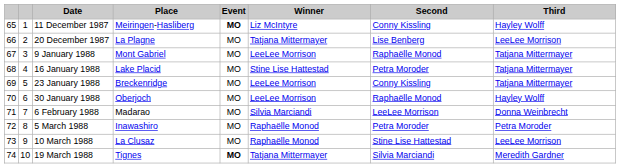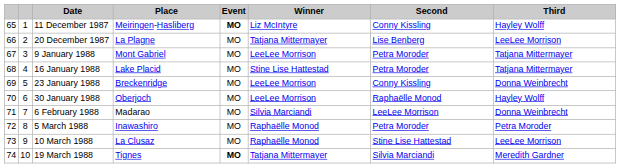 <table class="wikitable plainrowheaders" style="background:#fff; font-size:86%; line-height:16px; border:grey solid 1px; border-collapse:collapse;">
 <tr style="background:#ccc; text-align:center;">
 <th scope="col" style="background:#ccc; width=20 px;"></th>
 <th scope="col" style="background:#ccc; width=30 px;"></th>
 <th scope="col" style="background:#ccc; width:120px;">Date</th>
 <th scope="col" style="background:#ccc; width:160px;">Place</th>
 <th scope="col" style="background:#ccc; width:15px;">Event</th>
 <th scope="col" style="background:#ccc; width:185px;">Winner</th>
 <th scope="col" style="background:#ccc; width:185px;">Second</th>
 <th scope="col" style="background:#ccc; width:185px;">Third</th>
 </tr>
 <tr>
 <td align=center>65</td>
 <td align=center>1</td>
 <td>11 December 1987</td>
 <td> <a href='#'>Meiringen</a>-<a href='#'>Hasliberg</a></td>
 <td align=center><strong>MO</strong></td>
 <td> <a href='#'>Liz McIntyre</a></td>
 <td> <a href='#'>Conny Kissling</a></td>
 <td> <a href='#'>Hayley Wolff</a></td>
 </tr>
 <tr>
 <td align=center>66</td>
 <td align=center>2</td>
 <td>20 December 1987</td>
 <td> <a href='#'>La Plagne</a></td>
 <td align=center>MO</td>
 <td> <a href='#'>Tatjana Mittermayer</a></td>
 <td> <a href='#'>Lise Benberg</a></td>
 <td> <a href='#'>LeeLee Morrison</a></td>
 </tr>
 <tr>
 <td align=center>67</td>
 <td align=center>3</td>
 <td>9 January 1988</td>
 <td> <a href='#'>Mont Gabriel</a></td>
 <td align=center>MO</td>
 <td> <a href='#'>LeeLee Morrison</a></td>
-<td> <a href='#'>Raphaëlle Monod</a></td>
+<td> <a href='#'>Petra Moroder</a></td>
 <td> <a href='#'>Tatjana Mittermayer</a></td>
 </tr>
 <tr>
 <td align=center>68</td>
 <td align=center>4</td>
 <td>16 January 1988</td>
 <td> <a href='#'>Lake Placid</a></td>
 <td align=center>MO</td>
 <td> <a href='#'>Stine Lise Hattestad</a></td>
 <td> <a href='#'>Petra Moroder</a></td>
 <td> <a href='#'>Tatjana Mittermayer</a></td>
 </tr>
 <tr>
 <td align=center>69</td>
 <td align=center>5</td>
 <td>23 January 1988</td>
 <td> <a href='#'>Breckenridge</a></td>
 <td align=center>MO</td>
 <td> <a href='#'>LeeLee Morrison</a></td>
 <td> <a href='#'>Conny Kissling</a></td>
-<td> <a href='#'>Tatjana Mittermayer</a></td>
+<td> <a href='#'>Donna Weinbrecht</a></td>
 </tr>
 <tr>
 <td align=center>70</td>
 <td align=center>6</td>
 <td>30 January 1988</td>
 <td> <a href='#'>Oberjoch</a></td>
 <td align=center>MO</td>
 <td> <a href='#'>LeeLee Morrison</a></td>
 <td> <a href='#'>Raphaëlle Monod</a></td>
 <td> <a href='#'>Hayley Wolff</a></td>
 </tr>
 <tr>
 <td align=center>71</td>
 <td align=center>7</td>
 <td>6 February 1988</td>
 <td> Madarao</td>
 <td align=center>MO</td>
 <td> <a href='#'>Silvia Marciandi</a></td>
 <td> <a href='#'>LeeLee Morrison</a></td>
 <td> <a href='#'>Donna Weinbrecht</a></td>
 </tr>
 <tr>
 <td align=center>72</td>
 <td align=center>8</td>
 <td>5 March 1988</td>
 <td> <a href='#'>Inawashiro</a></td>
 <td align=center>MO</td>
 <td> <a href='#'>Raphaëlle Monod</a></td>
 <td> <a href='#'>Petra Moroder</a></td>
 <td> <a href='#'>Petra Moroder</a></td>
 </tr>
 <tr>
 <td align=center>73</td>
 <td align=center>9</td>
 <td>10 March 1988</td>
 <td> <a href='#'>La Clusaz</a></td>
 <td align=center>MO</td>
 <td> <a href='#'>Raphaëlle Monod</a></td>
 <td> <a href='#'>Stine Lise Hattestad</a></td>
 <td> <a href='#'>LeeLee Morrison</a></td>
 </tr>
 <tr>
 <td align=center>74</td>
 <td align=center>10</td>
 <td>19 March 1988</td>
 <td> <a href='#'>Tignes</a></td>
 <td align=center><strong>MO</strong></td>
 <td> <a href='#'>Tatjana Mittermayer</a></td>
 <td> <a href='#'>Silvia Marciandi</a></td>
 <td> <a href='#'>Meredith Gardner</a></td>
 </tr>
 </table>
